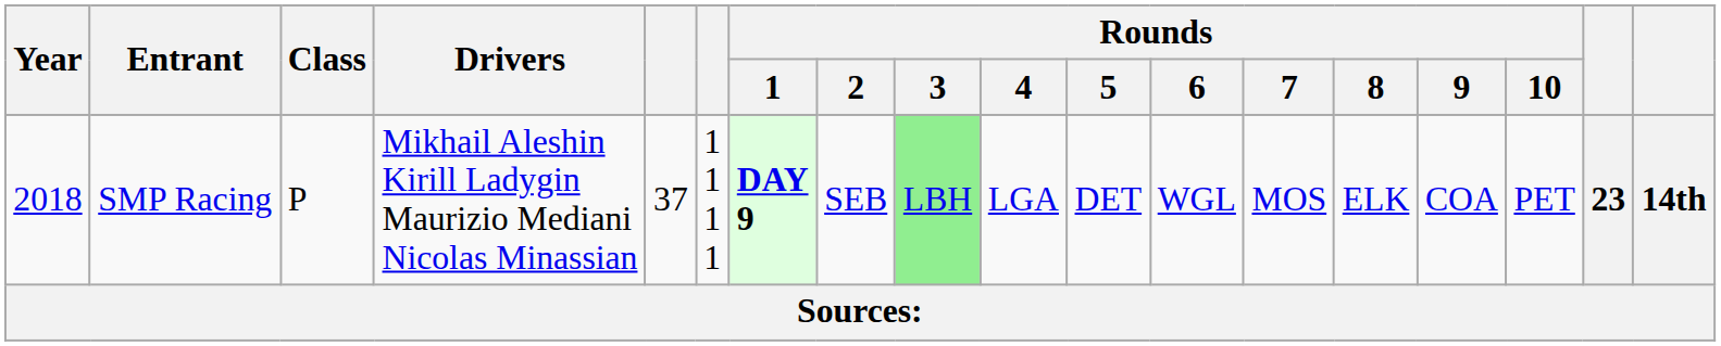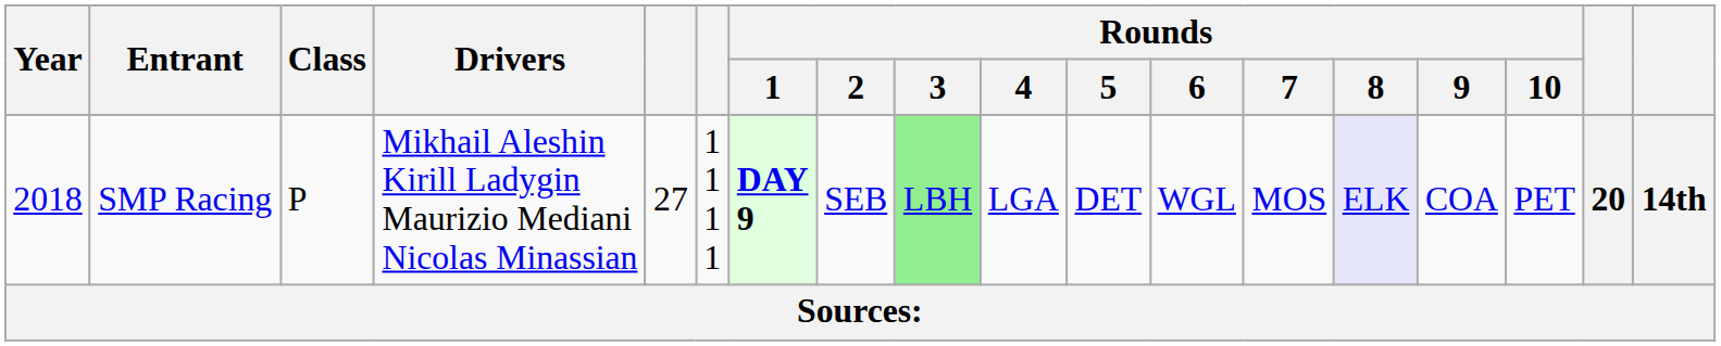 <table class="wikitable">
 <tr>
 <th rowspan="2">Year</th>
 <th rowspan="2">Entrant</th>
 <th rowspan="2">Class</th>
 <th rowspan="2">Drivers</th>
 <th rowspan="2"></th>
 <th rowspan="2"></th>
 <th colspan="10">Rounds</th>
 <th rowspan="2"></th>
 <th rowspan="2"></th>
 </tr>
 <tr>
 <th>1</th>
 <th>2</th>
 <th>3</th>
 <th>4</th>
 <th>5</th>
 <th>6</th>
 <th>7</th>
 <th>8</th>
 <th>9</th>
 <th>10</th>
 </tr>
 <tr>
 <td><a href='#'>2018</a></td>
 <td> <a href='#'>SMP Racing</a></td>
 <td>P</td>
 <td> <a href='#'>Mikhail Aleshin</a><br> <a href='#'>Kirill Ladygin</a><br> Maurizio Mediani<br> <a href='#'>Nicolas Minassian</a></td>
-<td>37</td>
+<td>27</td>
 <td>1<br>1<br>1<br>1</td>
 <td style="background:#DFFFDF;"><strong><a href='#'>DAY</a><br>9</strong></td>
 <td><a href='#'>SEB</a><br></td>
 <td style="background: lightgreen;"><a href='#'>LBH</a><br></td>
 <td><a href='#'>LGA</a><br></td>
 <td><a href='#'>DET</a><br></td>
 <td><a href='#'>WGL</a><br></td>
 <td><a href='#'>MOS</a><br></td>
-<td><a href='#'>ELK</a><br></td>
+<td style="background: lavender;"><a href='#'>ELK</a><br></td>
 <td><a href='#'>COA</a><br></td>
 <td><a href='#'>PET</a><br></td>
-<th>23</th>
+<th>20</th>
 <th>14th</th>
 </tr>
 <tr>
 <th colspan="18">Sources:</th>
 </tr>
 </table>
